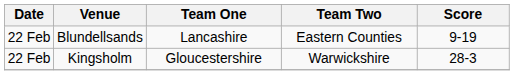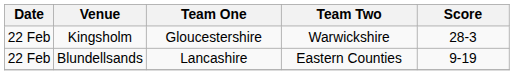 <table class="wikitable" style="text-align: center">
 <tr>
 <th width=50>Date</th>
 <th width=100>Venue</th>
 <th width=150>Team One</th>
 <th width=150>Team Two</th>
 <th width=100>Score</th>
 </tr>
 <tr>
 <td>22 Feb</td>
+<td>Kingsholm</td>
+<td>Gloucestershire</td>
+<td>Warwickshire</td>
+<td>28-3</td>
+</tr>
+<tr>
+<td>22 Feb</td>
 <td>Blundellsands</td>
 <td>Lancashire</td>
 <td>Eastern Counties</td>
 <td>9-19</td>
 </tr>
 <tr>
-<td>22 Feb</td>
-<td>Kingsholm</td>
-<td>Gloucestershire</td>
-<td>Warwickshire</td>
-<td>28-3</td>
-</tr>
-<tr>
 </tr>
 </table>
